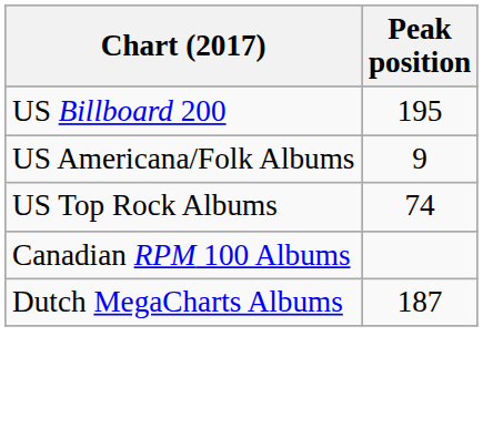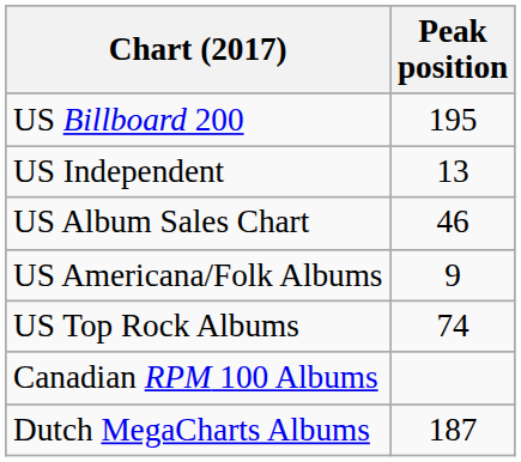 <table class="wikitable">
 <tr>
 <th>Chart (2017)</th>
 <th>Peak<br>position</th>
 </tr>
 <tr>
 <td>US <a href='#'><em>Billboard</em> 200</a></td>
 <td align="center">195</td>
+</tr>
+<tr>
+<td>US Independent</td>
+<td align="center">13</td>
+</tr>
+<tr>
+<td>US Album Sales Chart</td>
+<td align="center">46</td>
 </tr>
 <tr>
 <td>US Americana/Folk Albums</td>
 <td align="center">9</td>
 </tr>
 <tr>
 <td>US Top Rock Albums</td>
 <td align="center">74</td>
 </tr>
 <tr>
 <td>Canadian <a href='#'><em>RPM</em> 100 Albums</a></td>
 <td align="center"></td>
 </tr>
 <tr>
 <td>Dutch <a href='#'>MegaCharts Albums</a></td>
 <td align="center">187</td>
 </tr>
 </table>
